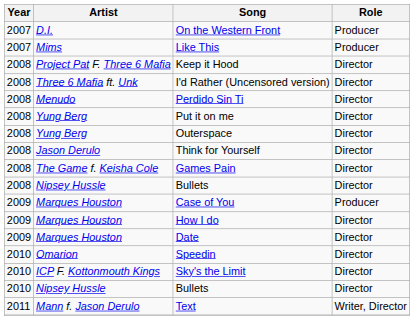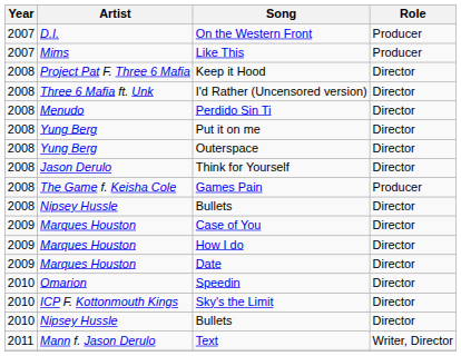 <table class="wikitable sortable">
 <tr>
 <th>Year</th>
 <th>Artist</th>
 <th>Song</th>
 <th>Role</th>
 </tr>
 <tr>
 <td>2007</td>
 <td><em><a href='#'>D.I.</a></em></td>
 <td><a href='#'>On the Western Front</a></td>
 <td>Producer</td>
 </tr>
 <tr>
 <td>2007</td>
 <td><em><a href='#'>Mims</a></em></td>
 <td><a href='#'>Like This</a></td>
 <td>Producer</td>
 </tr>
 <tr>
 <td>2008</td>
 <td><em><a href='#'>Project Pat</a> F. <a href='#'>Three 6 Mafia</a></em></td>
 <td>Keep it Hood</td>
 <td>Director</td>
 </tr>
 <tr>
 <td>2008</td>
 <td><em><a href='#'>Three 6 Mafia</a> ft. <a href='#'>Unk</a></em></td>
 <td>I'd Rather (Uncensored version)</td>
 <td>Director</td>
 </tr>
 <tr>
 <td>2008</td>
 <td><em><a href='#'>Menudo</a></em></td>
 <td><a href='#'>Perdido Sin Ti</a></td>
 <td>Director</td>
 </tr>
 <tr>
 <td>2008</td>
 <td><em><a href='#'>Yung Berg</a></em></td>
 <td>Put it on me</td>
 <td>Director</td>
 </tr>
 <tr>
 <td>2008</td>
 <td><em><a href='#'>Yung Berg</a></em></td>
 <td>Outerspace</td>
 <td>Director</td>
 </tr>
 <tr>
 <td>2008</td>
 <td><em><a href='#'>Jason Derulo</a></em></td>
 <td>Think for Yourself</td>
 <td>Director</td>
 </tr>
 <tr>
 <td>2008</td>
 <td><em><a href='#'>The Game</a> f. <a href='#'>Keisha Cole</a></em></td>
 <td><a href='#'>Games Pain</a></td>
-<td>Director</td>
+<td>Producer</td>
 </tr>
 <tr>
 <td>2008</td>
 <td><em><a href='#'>Nipsey Hussle</a></em></td>
 <td>Bullets</td>
 <td>Director</td>
 </tr>
 <tr>
 <td>2009</td>
 <td><em><a href='#'>Marques Houston</a></em></td>
 <td><a href='#'>Case of You</a></td>
-<td>Producer</td>
+<td>Director</td>
 </tr>
 <tr>
 <td>2009</td>
 <td><em><a href='#'>Marques Houston</a></em></td>
 <td><a href='#'>How I do</a></td>
 <td>Director</td>
 </tr>
 <tr>
 <td>2009</td>
 <td><em><a href='#'>Marques Houston</a></em></td>
 <td><a href='#'>Date</a></td>
 <td>Director</td>
 </tr>
 <tr>
 <td>2010</td>
 <td><em><a href='#'>Omarion</a></em></td>
 <td><a href='#'>Speedin</a></td>
 <td>Director</td>
 </tr>
 <tr>
 <td>2010</td>
 <td><em><a href='#'>ICP</a> F. <a href='#'>Kottonmouth Kings</a></em></td>
 <td><a href='#'>Sky's the Limit</a></td>
 <td>Director</td>
 </tr>
 <tr>
 <td>2010</td>
 <td><em><a href='#'>Nipsey Hussle</a> </em></td>
 <td>Bullets</td>
 <td>Director</td>
 </tr>
 <tr>
 <td>2011</td>
 <td><em><a href='#'>Mann</a> f. <a href='#'>Jason Derulo</a></em></td>
 <td><a href='#'>Text</a></td>
 <td>Writer, Director</td>
 </tr>
 <tr>
 </tr>
 </table>
